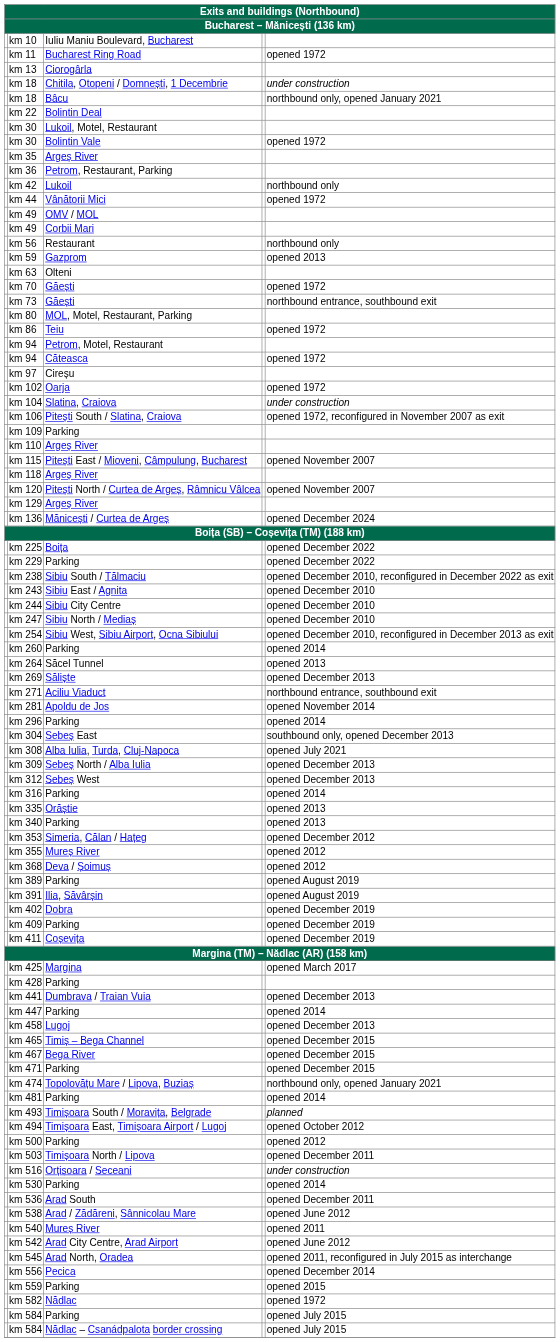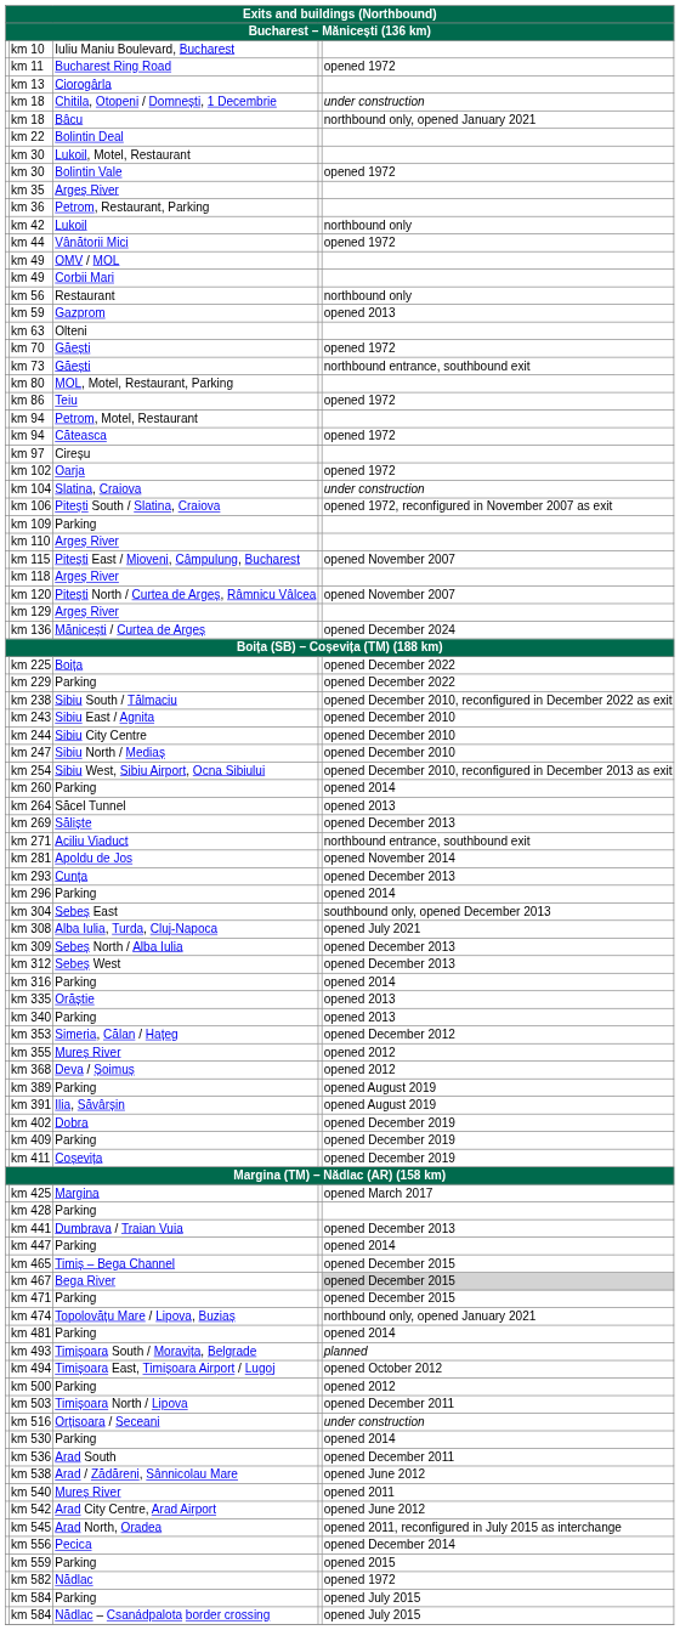 <table border="1" cellspacing="0" cellpadding="2" style="border-collapse:collapse;">
 <tr>
 <td colspan="5" style="color:#ffffff;background-color:#006a4d; text-align: center;"><strong>Exits and buildings (Northbound)</strong></td>
 </tr>
 <tr>
 <td colspan="5" style="color:#ffffff;background-color:#006a4d; text-align: center;"><strong>Bucharest – Mănicești (136 km)</strong></td>
 </tr>
 <tr>
 <td></td>
 <td>km 10</td>
 <td>Iuliu Maniu Boulevard, <a href='#'>Bucharest</a></td>
 <td></td>
 <td></td>
 </tr>
 <tr>
 <td></td>
 <td>km 11</td>
 <td><a href='#'>Bucharest Ring Road</a></td>
 <td></td>
 <td>opened 1972</td>
 </tr>
 <tr>
 <td></td>
 <td>km 13</td>
 <td><a href='#'>Ciorogârla</a></td>
 <td></td>
 <td></td>
 </tr>
 <tr>
 <td></td>
 <td>km 18</td>
 <td><a href='#'>Chitila</a>, <a href='#'>Otopeni</a> / <a href='#'>Domnești</a>, <a href='#'>1 Decembrie</a></td>
 <td></td>
 <td><em>under construction</em></td>
 </tr>
 <tr>
 <td></td>
 <td>km 18</td>
 <td><a href='#'>Bâcu</a></td>
 <td></td>
 <td>northbound only, opened January 2021</td>
 </tr>
 <tr>
 <td></td>
 <td>km 22</td>
 <td><a href='#'>Bolintin Deal</a></td>
 <td></td>
 <td></td>
 </tr>
 <tr>
 <td></td>
 <td>km 30</td>
 <td><a href='#'>Lukoil</a>, Motel, Restaurant</td>
 <td></td>
 <td></td>
 </tr>
 <tr>
 <td></td>
 <td>km 30</td>
 <td><a href='#'>Bolintin Vale</a></td>
 <td></td>
 <td>opened 1972</td>
 </tr>
 <tr>
 <td></td>
 <td>km 35</td>
 <td><a href='#'>Argeș River</a></td>
 <td></td>
 <td></td>
 </tr>
 <tr>
 <td></td>
 <td>km 36</td>
 <td><a href='#'>Petrom</a>, Restaurant, Parking</td>
 <td></td>
 <td></td>
 </tr>
 <tr>
 <td></td>
 <td>km 42</td>
 <td><a href='#'>Lukoil</a></td>
 <td></td>
 <td>northbound only</td>
 </tr>
 <tr>
 <td></td>
 <td>km 44</td>
 <td><a href='#'>Vânătorii Mici</a></td>
 <td></td>
 <td>opened 1972</td>
 </tr>
 <tr>
 <td></td>
 <td>km 49</td>
 <td><a href='#'>OMV</a> / <a href='#'>MOL</a></td>
 <td></td>
 <td></td>
 </tr>
 <tr>
 <td></td>
 <td>km 49</td>
 <td><a href='#'>Corbii Mari</a></td>
 <td></td>
 <td></td>
 </tr>
 <tr>
 <td></td>
 <td>km 56</td>
 <td>Restaurant</td>
 <td></td>
 <td>northbound only</td>
 </tr>
 <tr>
 <td></td>
 <td>km 59</td>
 <td><a href='#'>Gazprom</a></td>
 <td></td>
 <td>opened 2013</td>
 </tr>
 <tr>
 <td></td>
 <td>km 63</td>
 <td>Olteni</td>
 <td></td>
 <td></td>
 </tr>
 <tr>
 <td></td>
 <td>km 70</td>
 <td><a href='#'>Găești</a></td>
 <td></td>
 <td>opened 1972</td>
 </tr>
 <tr>
 <td></td>
 <td>km 73</td>
 <td><a href='#'>Găești</a></td>
 <td></td>
 <td>northbound entrance, southbound exit</td>
 </tr>
 <tr>
 <td></td>
 <td>km 80</td>
 <td><a href='#'>MOL</a>, Motel, Restaurant, Parking</td>
 <td></td>
 <td></td>
 </tr>
 <tr>
 <td></td>
 <td>km 86</td>
 <td><a href='#'>Teiu</a></td>
 <td></td>
 <td>opened 1972</td>
 </tr>
 <tr>
 <td></td>
 <td>km 94</td>
 <td><a href='#'>Petrom</a>, Motel, Restaurant</td>
 <td></td>
 <td></td>
 </tr>
 <tr>
 <td></td>
 <td>km 94</td>
 <td><a href='#'>Căteasca</a></td>
 <td></td>
 <td>opened 1972</td>
 </tr>
 <tr>
 <td></td>
 <td>km 97</td>
 <td>Cireșu</td>
 <td></td>
 <td></td>
 </tr>
 <tr>
 <td></td>
 <td>km 102</td>
 <td><a href='#'>Oarja</a></td>
 <td></td>
 <td>opened 1972</td>
 </tr>
 <tr>
 <td></td>
 <td>km 104</td>
 <td><a href='#'>Slatina</a>, <a href='#'>Craiova</a></td>
 <td></td>
 <td><em>under construction</em></td>
 </tr>
 <tr>
 <td></td>
 <td>km 106</td>
 <td><a href='#'>Pitești</a> South / <a href='#'>Slatina</a>, <a href='#'>Craiova</a></td>
 <td> </td>
 <td>opened 1972, reconfigured in November 2007 as exit</td>
 </tr>
 <tr>
 <td></td>
 <td>km 109</td>
 <td>Parking</td>
 <td></td>
 <td></td>
 </tr>
 <tr>
 <td></td>
 <td>km 110</td>
 <td><a href='#'>Argeș River</a></td>
 <td></td>
 <td></td>
 </tr>
 <tr>
 <td></td>
 <td>km 115</td>
 <td><a href='#'>Pitești</a> East / <a href='#'>Mioveni</a>, <a href='#'>Câmpulung</a>, <a href='#'>Bucharest</a></td>
 <td> </td>
 <td>opened November 2007</td>
 </tr>
 <tr>
 <td></td>
 <td>km 118</td>
 <td><a href='#'>Argeș River</a></td>
 <td></td>
 <td></td>
 </tr>
 <tr>
 <td></td>
 <td>km 120</td>
 <td><a href='#'>Pitești</a> North / <a href='#'>Curtea de Argeș</a>, <a href='#'>Râmnicu Vâlcea</a></td>
 <td> </td>
 <td>opened November 2007</td>
 </tr>
 <tr>
 <td></td>
 <td>km 129</td>
 <td><a href='#'>Argeș River</a></td>
 <td></td>
 <td></td>
 </tr>
 <tr>
 <td></td>
 <td>km 136</td>
 <td><a href='#'>Mănicești</a> / <a href='#'>Curtea de Argeș</a></td>
 <td></td>
 <td>opened December 2024</td>
 </tr>
 <tr>
 <td colspan="5" style="color:#ffffff;background-color:#006a4d; text-align: center;"><strong>Boița (SB) – Coșevița (TM) (188 km)</strong></td>
 </tr>
 <tr>
 <td></td>
 <td>km 225</td>
 <td><a href='#'>Boița</a></td>
 <td></td>
 <td>opened December 2022</td>
 </tr>
 <tr>
 <td></td>
 <td>km 229</td>
 <td>Parking</td>
 <td></td>
 <td>opened December 2022</td>
 </tr>
 <tr>
 <td></td>
 <td>km 238</td>
 <td><a href='#'>Sibiu</a> South / <a href='#'>Tălmaciu</a></td>
 <td> </td>
 <td>opened December 2010, reconfigured in December 2022 as exit</td>
 </tr>
 <tr>
 <td></td>
 <td>km 243</td>
 <td><a href='#'>Sibiu</a> East / <a href='#'>Agnita</a></td>
 <td></td>
 <td>opened December 2010</td>
 </tr>
 <tr>
 <td></td>
 <td>km 244</td>
 <td><a href='#'>Sibiu</a> City Centre</td>
 <td></td>
 <td>opened December 2010</td>
 </tr>
 <tr>
 <td></td>
 <td>km 247</td>
 <td><a href='#'>Sibiu</a> North / <a href='#'>Mediaș</a></td>
 <td></td>
 <td>opened December 2010</td>
 </tr>
 <tr>
 <td></td>
 <td>km 254</td>
 <td><a href='#'>Sibiu</a> West, <a href='#'>Sibiu Airport</a>, <a href='#'>Ocna Sibiului</a></td>
 <td></td>
 <td>opened December 2010, reconfigured in December 2013 as exit</td>
 </tr>
 <tr>
 <td></td>
 <td>km 260</td>
 <td>Parking</td>
 <td></td>
 <td>opened 2014</td>
 </tr>
 <tr>
 <td></td>
 <td>km 264</td>
 <td>Săcel Tunnel</td>
 <td></td>
 <td>opened 2013</td>
 </tr>
 <tr>
 <td></td>
 <td>km 269</td>
 <td><a href='#'>Săliște</a></td>
 <td> </td>
 <td>opened December 2013</td>
 </tr>
 <tr>
 <td></td>
 <td>km 271</td>
 <td><a href='#'>Aciliu Viaduct</a></td>
 <td></td>
 <td>northbound entrance, southbound exit</td>
 </tr>
 <tr>
 <td></td>
 <td>km 281</td>
 <td><a href='#'>Apoldu de Jos</a></td>
 <td></td>
 <td>opened November 2014</td>
 </tr>
 <tr>
 <td></td>
+<td>km 293</td>
+<td><a href='#'>Cunța</a></td>
+<td> </td>
+<td>opened December 2013</td>
+</tr>
+<tr>
+<td></td>
 <td>km 296</td>
 <td>Parking</td>
 <td></td>
 <td>opened 2014</td>
 </tr>
 <tr>
 <td></td>
 <td>km 304</td>
 <td><a href='#'>Sebeș</a> East</td>
 <td> </td>
 <td>southbound only, opened December 2013</td>
 </tr>
 <tr>
 <td></td>
 <td>km 308</td>
 <td><a href='#'>Alba Iulia</a>, <a href='#'>Turda</a>, <a href='#'>Cluj-Napoca</a></td>
 <td></td>
 <td>opened July 2021</td>
 </tr>
 <tr>
 <td></td>
 <td>km 309</td>
 <td><a href='#'>Sebeș</a> North / <a href='#'>Alba Iulia</a></td>
 <td></td>
 <td>opened December 2013</td>
 </tr>
 <tr>
 <td></td>
 <td>km 312</td>
 <td><a href='#'>Sebeș</a> West</td>
 <td></td>
 <td>opened December 2013</td>
 </tr>
 <tr>
 <td></td>
 <td>km 316</td>
 <td>Parking</td>
 <td></td>
 <td>opened 2014</td>
 </tr>
 <tr>
 <td></td>
 <td>km 335</td>
 <td><a href='#'>Orăștie</a></td>
 <td></td>
 <td>opened 2013</td>
 </tr>
 <tr>
 <td></td>
 <td>km 340</td>
 <td>Parking</td>
 <td></td>
 <td>opened 2013</td>
 </tr>
 <tr>
 <td></td>
 <td>km 353</td>
 <td><a href='#'>Simeria</a>, <a href='#'>Călan</a> / <a href='#'>Hațeg</a></td>
 <td> </td>
 <td>opened December 2012</td>
 </tr>
 <tr>
 <td></td>
 <td>km 355</td>
 <td><a href='#'>Mureș River</a></td>
 <td></td>
 <td>opened 2012</td>
 </tr>
 <tr>
 <td></td>
 <td>km 368</td>
 <td><a href='#'>Deva</a> / <a href='#'>Șoimuș</a></td>
 <td> </td>
 <td>opened 2012</td>
 </tr>
 <tr>
 <td></td>
 <td>km 389</td>
 <td>Parking</td>
 <td></td>
 <td>opened August 2019</td>
 </tr>
 <tr>
 <td></td>
 <td>km 391</td>
 <td><a href='#'>Ilia</a>, <a href='#'>Săvârșin</a></td>
 <td></td>
 <td>opened August 2019</td>
 </tr>
 <tr>
 <td></td>
 <td>km 402</td>
 <td><a href='#'>Dobra</a></td>
 <td></td>
 <td>opened December 2019</td>
 </tr>
 <tr>
 <td></td>
 <td>km 409</td>
 <td>Parking</td>
 <td></td>
 <td>opened December 2019</td>
 </tr>
 <tr>
 <td></td>
 <td>km 411</td>
 <td><a href='#'>Coșevița</a></td>
 <td></td>
 <td>opened December 2019</td>
 </tr>
 <tr>
 <td colspan="5" style="color:#ffffff;background-color:#006a4d; text-align: center;"><strong>Margina (TM) – Nădlac (AR) (158 km)</strong></td>
 </tr>
 <tr>
 <td></td>
 <td>km 425</td>
 <td><a href='#'>Margina</a></td>
 <td></td>
 <td>opened March 2017</td>
 </tr>
 <tr>
 <td></td>
 <td>km 428</td>
 <td>Parking</td>
 <td></td>
 <td></td>
 </tr>
 <tr>
 <td></td>
 <td>km 441</td>
 <td><a href='#'>Dumbrava</a> / <a href='#'>Traian Vuia</a></td>
 <td></td>
 <td>opened December 2013</td>
 </tr>
 <tr>
 <td></td>
 <td>km 447</td>
 <td>Parking</td>
 <td></td>
 <td>opened 2014</td>
 </tr>
 <tr>
 <td></td>
-<td>km 458</td>
-<td><a href='#'>Lugoj</a></td>
-<td></td>
-<td>opened December 2013</td>
-</tr>
-<tr>
-<td></td>
 <td>km 465</td>
 <td><a href='#'>Timiș – Bega Channel</a></td>
 <td></td>
 <td>opened December 2015</td>
 </tr>
 <tr>
 <td></td>
 <td>km 467</td>
 <td><a href='#'>Bega River</a></td>
 <td></td>
-<td>opened December 2015</td>
+<td style="background: lightgrey;">opened December 2015</td>
 </tr>
 <tr>
 <td></td>
 <td>km 471</td>
 <td>Parking</td>
 <td></td>
 <td>opened December 2015</td>
 </tr>
 <tr>
 <td></td>
 <td>km 474</td>
 <td><a href='#'>Topolovățu Mare</a> / <a href='#'>Lipova</a>, <a href='#'>Buziaș</a></td>
 <td></td>
 <td>northbound only, opened January 2021</td>
 </tr>
 <tr>
 <td></td>
 <td>km 481</td>
 <td>Parking</td>
 <td></td>
 <td>opened 2014</td>
 </tr>
 <tr>
 <td></td>
 <td>km 493</td>
 <td><a href='#'>Timișoara</a> South / <a href='#'>Moravița</a>, <a href='#'>Belgrade</a></td>
 <td></td>
 <td><em>planned</em></td>
 </tr>
 <tr>
 <td></td>
 <td>km 494</td>
 <td><a href='#'>Timișoara</a> East, <a href='#'>Timișoara Airport</a> / <a href='#'>Lugoj</a></td>
 <td></td>
 <td>opened October 2012</td>
 </tr>
 <tr>
 <td></td>
 <td>km 500</td>
 <td>Parking</td>
 <td></td>
 <td>opened 2012</td>
 </tr>
 <tr>
 <td></td>
 <td>km 503</td>
 <td><a href='#'>Timișoara</a> North / <a href='#'>Lipova</a></td>
 <td></td>
 <td>opened December 2011</td>
 </tr>
 <tr>
 <td></td>
 <td>km 516</td>
 <td><a href='#'>Orțișoara</a> / <a href='#'>Seceani</a></td>
 <td></td>
 <td><em>under construction</em></td>
 </tr>
 <tr>
 <td></td>
 <td>km 530</td>
 <td>Parking</td>
 <td></td>
 <td>opened 2014</td>
 </tr>
 <tr>
 <td></td>
 <td>km 536</td>
 <td><a href='#'>Arad</a> South</td>
 <td></td>
 <td>opened December 2011</td>
 </tr>
 <tr>
 <td></td>
 <td>km 538</td>
 <td><a href='#'>Arad</a> / <a href='#'>Zădăreni</a>, <a href='#'>Sânnicolau Mare</a></td>
 <td></td>
 <td>opened June 2012</td>
 </tr>
 <tr>
 <td></td>
 <td>km 540</td>
 <td><a href='#'>Mureș River</a></td>
 <td></td>
 <td>opened 2011</td>
 </tr>
 <tr>
 <td></td>
 <td>km 542</td>
 <td><a href='#'>Arad</a> City Centre, <a href='#'>Arad Airport</a></td>
 <td></td>
 <td>opened June 2012</td>
 </tr>
 <tr>
 <td></td>
 <td>km 545</td>
 <td><a href='#'>Arad</a> North, <a href='#'>Oradea</a></td>
 <td></td>
 <td>opened 2011, reconfigured in July 2015 as interchange</td>
 </tr>
 <tr>
 <td></td>
 <td>km 556</td>
 <td><a href='#'>Pecica</a></td>
 <td></td>
 <td>opened December 2014</td>
 </tr>
 <tr>
 <td></td>
 <td>km 559</td>
 <td>Parking</td>
 <td></td>
 <td>opened 2015</td>
 </tr>
 <tr>
 <td></td>
 <td>km 582</td>
 <td><a href='#'>Nădlac</a></td>
 <td></td>
 <td>opened 1972</td>
 </tr>
 <tr>
 <td></td>
 <td>km 584</td>
 <td>Parking</td>
 <td></td>
 <td>opened July 2015</td>
 </tr>
 <tr>
 <td></td>
 <td>km 584</td>
 <td><a href='#'>Nădlac</a> – <a href='#'>Csanádpalota</a> <a href='#'>border crossing</a></td>
 <td></td>
 <td>opened July 2015</td>
 </tr>
 <tr>
 </tr>
 </table>
